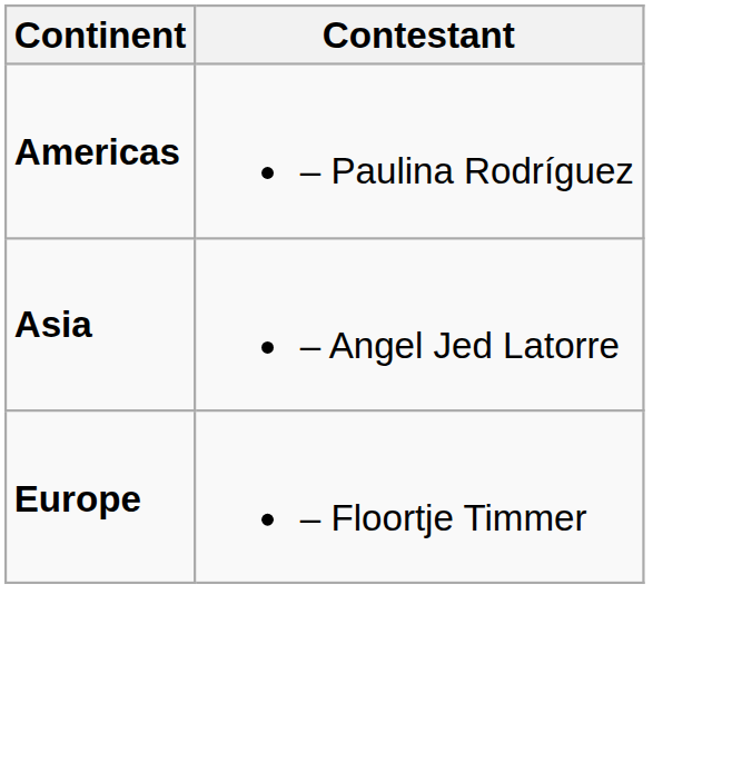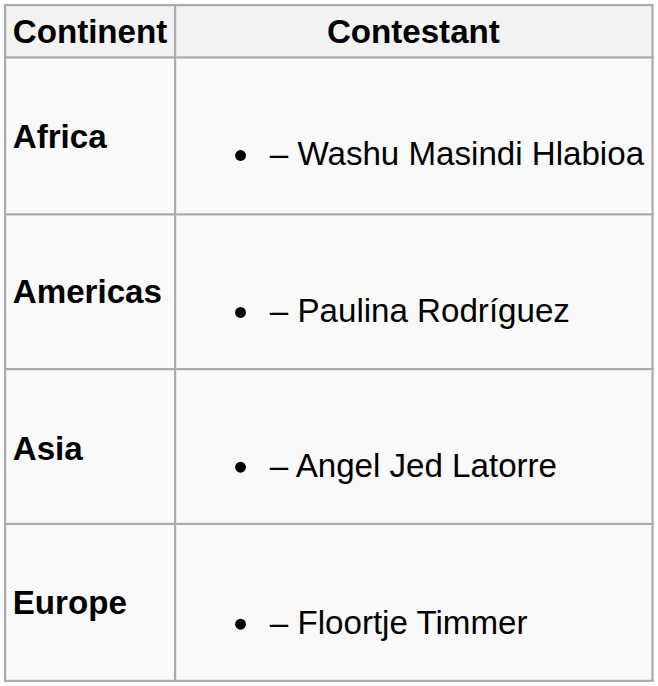 <table class="wikitable sortable" style="font-size:95%;">
 <tr>
 <th>Continent</th>
 <th>Contestant</th>
+</tr>
+<tr>
+<td><strong>Africa</strong></td>
+<td><br><ul><li><strong></strong> – Washu Masindi Hlabioa</li></ul></td>
 </tr>
 <tr>
 <td><strong>Americas</strong></td>
 <td><br><ul><li><strong></strong> – Paulina Rodríguez</li></ul></td>
 </tr>
 <tr>
 <td><strong>Asia</strong></td>
 <td><br><ul><li><strong></strong> – Angel Jed Latorre</li></ul></td>
 </tr>
 <tr>
 <td><strong>Europe</strong></td>
 <td><br><ul><li><strong></strong> – Floortje Timmer</li></ul></td>
 </tr>
 </table>
